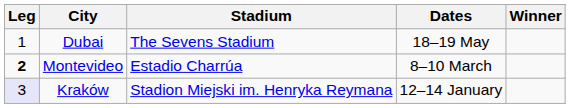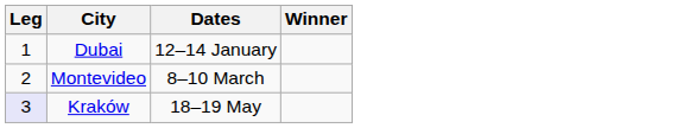 <table class="wikitable sortable" style="text-align:center;">
 <tr bgcolor="#efefef">
 <th>Leg</th>
 <th>City</th>
-<th>Stadium</th>
 <th>Dates</th>
 <th>Winner</th>
 </tr>
 <tr>
 <td>1</td>
 <td><a href='#'>Dubai</a></td>
-<td style="text-align:left;"><a href='#'>The Sevens Stadium</a></td>
-<td>18–19 May</td>
+<td>12–14 January</td>
 <td style="text-align:left;"></td>
 </tr>
 <tr>
-<td><strong>2</strong></td>
+<td>2</td>
 <td><a href='#'>Montevideo</a></td>
-<td style="text-align:left;"><a href='#'>Estadio Charrúa</a></td>
 <td>8–10 March</td>
 <td style="text-align:left;"></td>
 </tr>
 <tr>
 <td style="background: lavender;">3</td>
 <td><a href='#'>Kraków</a></td>
-<td style="text-align:left;"><a href='#'>Stadion Miejski im. Henryka Reymana</a></td>
-<td>12–14 January</td>
+<td>18–19 May</td>
 <td style="text-align:left;"></td>
 </tr>
 </table>
